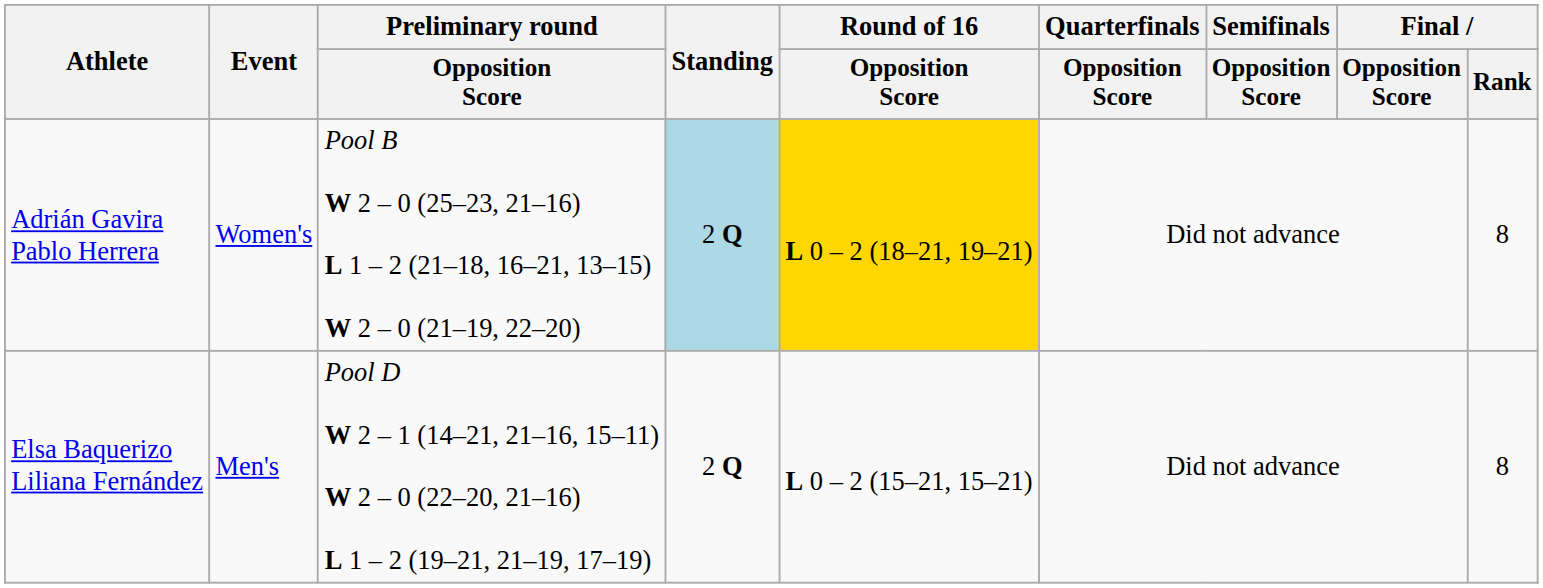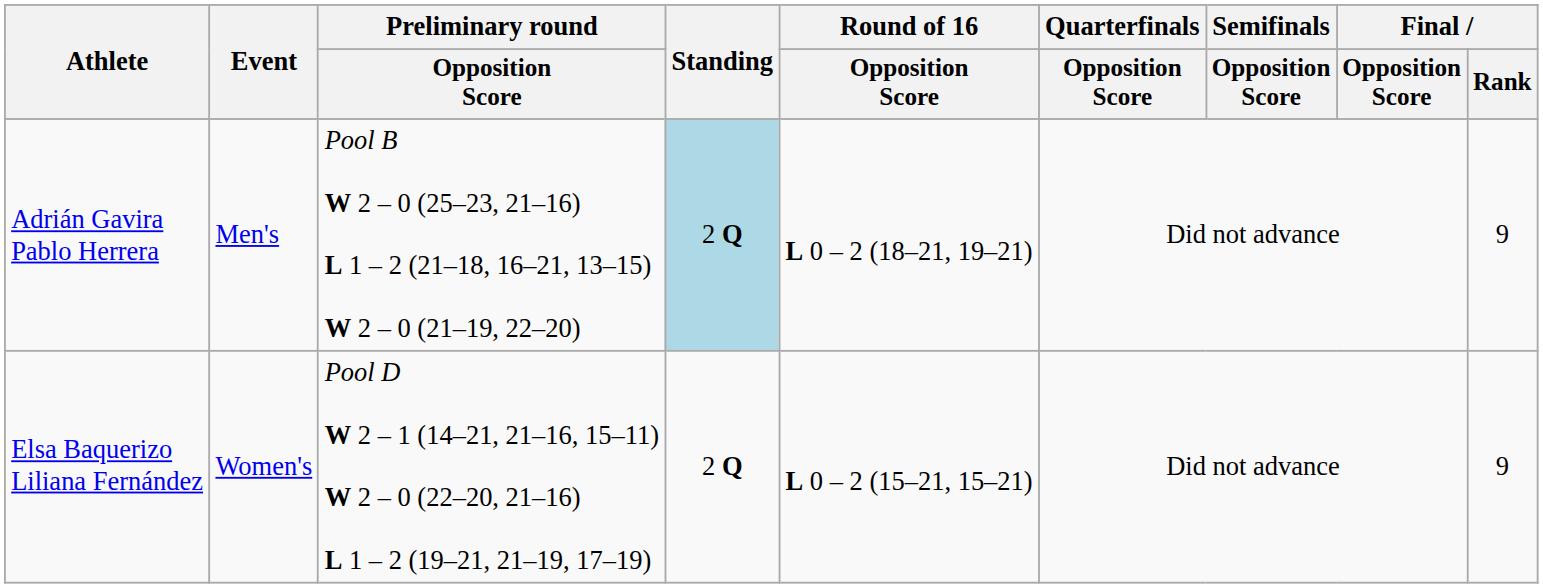 <table class=wikitable style="font-size:90%">
 <tr>
 <th rowspan="2">Athlete</th>
 <th rowspan="2">Event</th>
 <th>Preliminary round</th>
 <th rowspan="2">Standing</th>
 <th>Round of 16</th>
 <th>Quarterfinals</th>
 <th>Semifinals</th>
 <th colspan=2>Final / </th>
 </tr>
 <tr style="font-size:95%">
 <th>Opposition<br>Score</th>
 <th>Opposition<br>Score</th>
 <th>Opposition<br>Score</th>
 <th>Opposition<br>Score</th>
 <th>Opposition<br>Score</th>
 <th>Rank</th>
 </tr>
 <tr align=center>
 <td align=left><a href='#'>Adrián Gavira</a><br><a href='#'>Pablo Herrera</a></td>
-<td align=left><a href='#'>Women's</a></td>
+<td align=left><a href='#'>Men's</a></td>
 <td align=left><em>Pool B</em><br><br><strong>W</strong> 2 – 0 (25–23, 21–16)<br><br><strong>L</strong> 1 – 2 (21–18, 16–21, 13–15)<br><br><strong>W</strong> 2 – 0 (21–19, 22–20)</td>
 <td style="background: lightblue;">2 <strong>Q</strong></td>
-<td style="background: gold;"><br><strong>L</strong> 0 – 2 (18–21, 19–21)</td>
+<td><br><strong>L</strong> 0 – 2 (18–21, 19–21)</td>
 <td colspan=3>Did not advance</td>
-<td>8</td>
+<td>9</td>
 </tr>
 <tr align=center>
 <td align=left><a href='#'>Elsa Baquerizo</a><br><a href='#'>Liliana Fernández</a></td>
-<td align=left><a href='#'>Men's</a></td>
+<td align=left><a href='#'>Women's</a></td>
 <td align=left><em>Pool D</em><br><br><strong>W</strong> 2 – 1 (14–21, 21–16, 15–11)<br><br><strong>W</strong> 2 – 0 (22–20, 21–16)<br><br><strong>L</strong> 1 – 2 (19–21, 21–19, 17–19)</td>
 <td>2 <strong>Q</strong></td>
 <td><br><strong>L</strong> 0 – 2 (15–21, 15–21)</td>
 <td colspan=3>Did not advance</td>
-<td>8</td>
+<td>9</td>
 </tr>
 </table>
